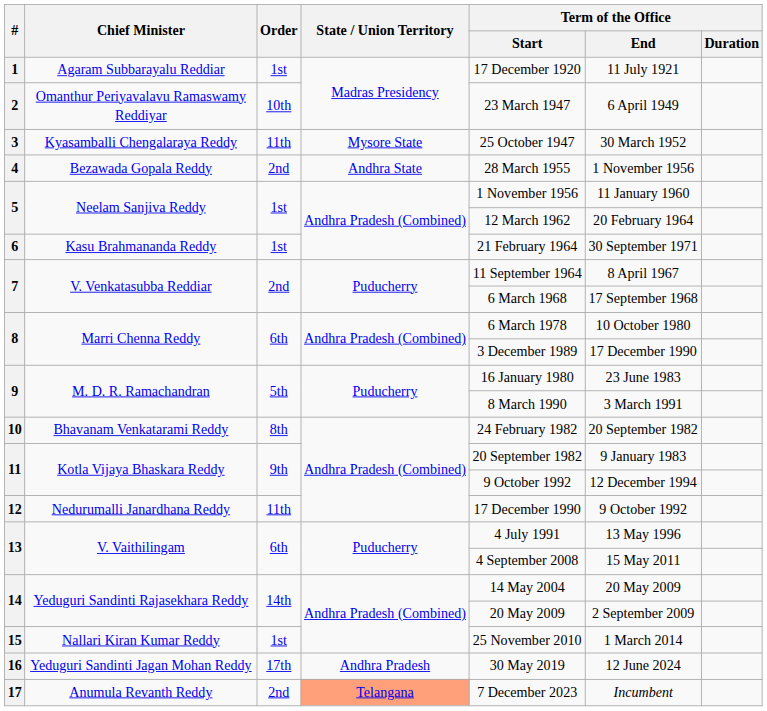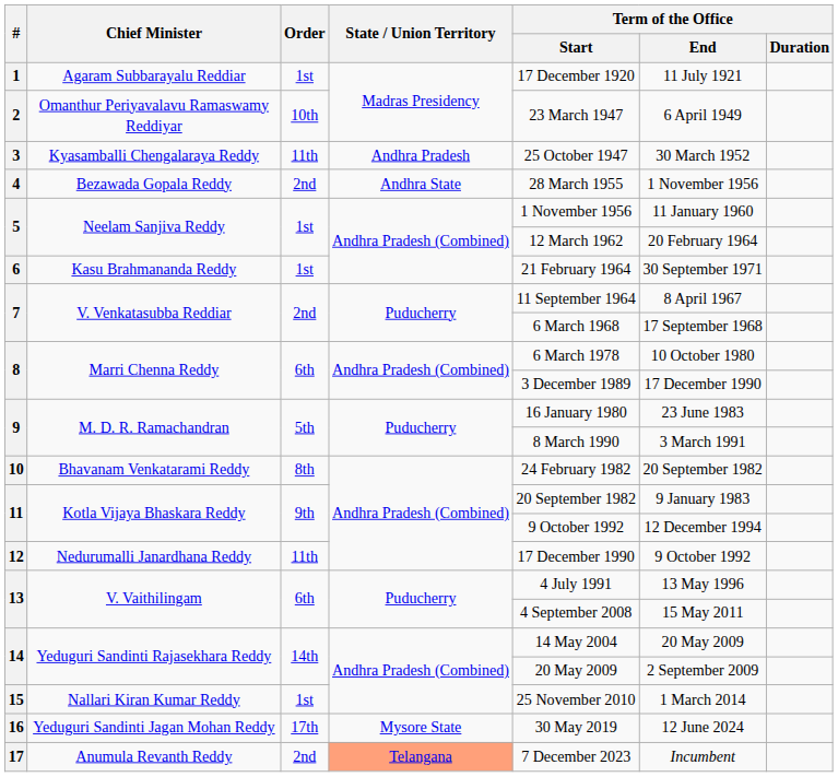 <table class="wikitable" style="line-height:1.4em; text-align:center">
 <tr>
 <th rowspan="2">#</th>
 <th rowspan="2" style="width:16em">Chief Minister</th>
 <th rowspan="2">Order</th>
 <th rowspan="2">State / Union Territory</th>
 <th colspan="3">Term of the Office</th>
 </tr>
 <tr>
 <th>Start</th>
 <th>End</th>
 <th>Duration</th>
 </tr>
 <tr>
 <th>1</th>
 <td><a href='#'>Agaram Subbarayalu Reddiar</a></td>
 <td><a href='#'>1st</a></td>
 <td rowspan="2"><a href='#'>Madras Presidency</a></td>
 <td>17 December 1920</td>
 <td>11 July 1921</td>
 <td><strong></strong></td>
 </tr>
 <tr>
 <th>2</th>
 <td><a href='#'>Omanthur Periyavalavu Ramaswamy Reddiyar</a></td>
 <td><a href='#'>10th</a></td>
 <td>23 March 1947</td>
 <td>6 April 1949</td>
 <td><strong></strong></td>
 </tr>
 <tr>
 <th>3</th>
 <td><a href='#'>Kyasamballi Chengalaraya Reddy</a></td>
 <td><a href='#'>11th</a></td>
-<td><a href='#'>Mysore State</a></td>
+<td><a href='#'>Andhra Pradesh</a></td>
 <td>25 October 1947</td>
 <td>30 March 1952</td>
 <td><strong></strong></td>
 </tr>
 <tr>
 <th>4</th>
 <td><a href='#'>Bezawada Gopala Reddy</a></td>
 <td><a href='#'>2nd</a></td>
 <td><a href='#'>Andhra State</a></td>
 <td>28 March 1955</td>
 <td>1 November 1956</td>
 <td><strong></strong></td>
 </tr>
 <tr>
 <th rowspan="2">5</th>
 <td rowspan="2"><a href='#'>Neelam Sanjiva Reddy</a></td>
 <td rowspan="2"><a href='#'>1st</a></td>
 <td rowspan="3"><a href='#'>Andhra Pradesh (Combined)</a></td>
 <td>1 November 1956</td>
 <td>11 January 1960</td>
 <td><strong></strong></td>
 </tr>
 <tr>
 <td>12 March 1962</td>
 <td>20 February 1964</td>
 <td><strong></strong></td>
 </tr>
 <tr>
 <th>6</th>
 <td><a href='#'>Kasu Brahmananda Reddy</a></td>
 <td><a href='#'>1st</a></td>
 <td>21 February 1964</td>
 <td>30 September 1971</td>
 <td><strong></strong></td>
 </tr>
 <tr>
 <th rowspan="2">7</th>
 <td rowspan="2"><a href='#'>V. Venkatasubba Reddiar</a></td>
 <td rowspan="2"><a href='#'>2nd</a></td>
 <td rowspan="2"><a href='#'>Puducherry</a></td>
 <td>11 September 1964</td>
 <td>8 April 1967</td>
 <td><strong></strong></td>
 </tr>
 <tr>
 <td>6 March 1968</td>
 <td>17 September 1968</td>
 <td><strong></strong></td>
 </tr>
 <tr>
 <th rowspan="2">8</th>
 <td rowspan="2"><a href='#'>Marri Chenna Reddy</a></td>
 <td rowspan="2"><a href='#'>6th</a></td>
 <td rowspan="2"><a href='#'>Andhra Pradesh (Combined)</a></td>
 <td>6 March 1978</td>
 <td>10 October 1980</td>
 <td><strong></strong></td>
 </tr>
 <tr>
 <td>3 December 1989</td>
 <td>17 December 1990</td>
 <td><strong></strong></td>
 </tr>
 <tr>
 <th rowspan="2">9</th>
 <td rowspan="2"><a href='#'>M. D. R. Ramachandran</a></td>
 <td rowspan="2"><a href='#'>5th</a></td>
 <td rowspan="2"><a href='#'>Puducherry</a></td>
 <td>16 January 1980</td>
 <td>23 June 1983</td>
 <td><strong></strong></td>
 </tr>
 <tr>
 <td>8 March 1990</td>
 <td>3 March 1991</td>
 <td><strong></strong></td>
 </tr>
 <tr>
 <th>10</th>
 <td><a href='#'>Bhavanam Venkatarami Reddy</a></td>
 <td><a href='#'>8th</a></td>
 <td rowspan="4"><a href='#'>Andhra Pradesh (Combined)</a></td>
 <td>24 February 1982</td>
 <td>20 September 1982</td>
 <td><strong></strong></td>
 </tr>
 <tr>
 <th rowspan="2">11</th>
 <td rowspan="2"><a href='#'>Kotla Vijaya Bhaskara Reddy</a></td>
 <td rowspan="2"><a href='#'>9th</a></td>
 <td>20 September 1982</td>
 <td>9 January 1983</td>
 <td><strong></strong></td>
 </tr>
 <tr>
 <td>9 October 1992</td>
 <td>12 December 1994</td>
 <td><strong></strong></td>
 </tr>
 <tr>
 <th>12</th>
 <td><a href='#'>Nedurumalli Janardhana Reddy</a></td>
 <td><a href='#'>11th</a></td>
 <td>17 December 1990</td>
 <td>9 October 1992</td>
 <td><strong></strong></td>
 </tr>
 <tr>
 <th rowspan="2">13</th>
 <td rowspan="2"><a href='#'>V. Vaithilingam</a></td>
 <td rowspan="2"><a href='#'>6th</a></td>
 <td rowspan="2"><a href='#'>Puducherry</a></td>
 <td>4 July 1991</td>
 <td>13 May 1996</td>
 <td><strong></strong></td>
 </tr>
 <tr>
 <td>4 September 2008</td>
 <td>15 May 2011</td>
 <td><strong></strong></td>
 </tr>
 <tr>
 <th rowspan="2">14</th>
 <td rowspan="2"><a href='#'>Yeduguri Sandinti Rajasekhara Reddy</a></td>
 <td rowspan="2"><a href='#'>14th</a></td>
 <td rowspan="3"><a href='#'>Andhra Pradesh (Combined)</a></td>
 <td>14 May 2004</td>
 <td>20 May 2009</td>
 <td><strong></strong></td>
 </tr>
 <tr>
 <td>20 May 2009</td>
 <td>2 September 2009</td>
 <td><strong></strong></td>
 </tr>
 <tr>
 <th>15</th>
 <td><a href='#'>Nallari Kiran Kumar Reddy</a></td>
 <td><a href='#'>1st</a></td>
 <td>25 November 2010</td>
 <td>1 March 2014</td>
 <td><strong></strong></td>
 </tr>
 <tr>
 <th>16</th>
 <td><a href='#'>Yeduguri Sandinti Jagan Mohan Reddy</a></td>
 <td><a href='#'>17th</a></td>
-<td><a href='#'>Andhra Pradesh</a></td>
+<td><a href='#'>Mysore State</a></td>
 <td>30 May 2019</td>
 <td>12 June 2024</td>
 <td><strong></strong></td>
 </tr>
 <tr>
 <th>17</th>
 <td><a href='#'>Anumula Revanth Reddy</a></td>
 <td><a href='#'>2nd</a></td>
 <td style="background: lightsalmon;"><a href='#'>Telangana</a></td>
 <td>7 December 2023</td>
 <td><em>Incumbent</em></td>
 <td><strong></strong></td>
 </tr>
 </table>
